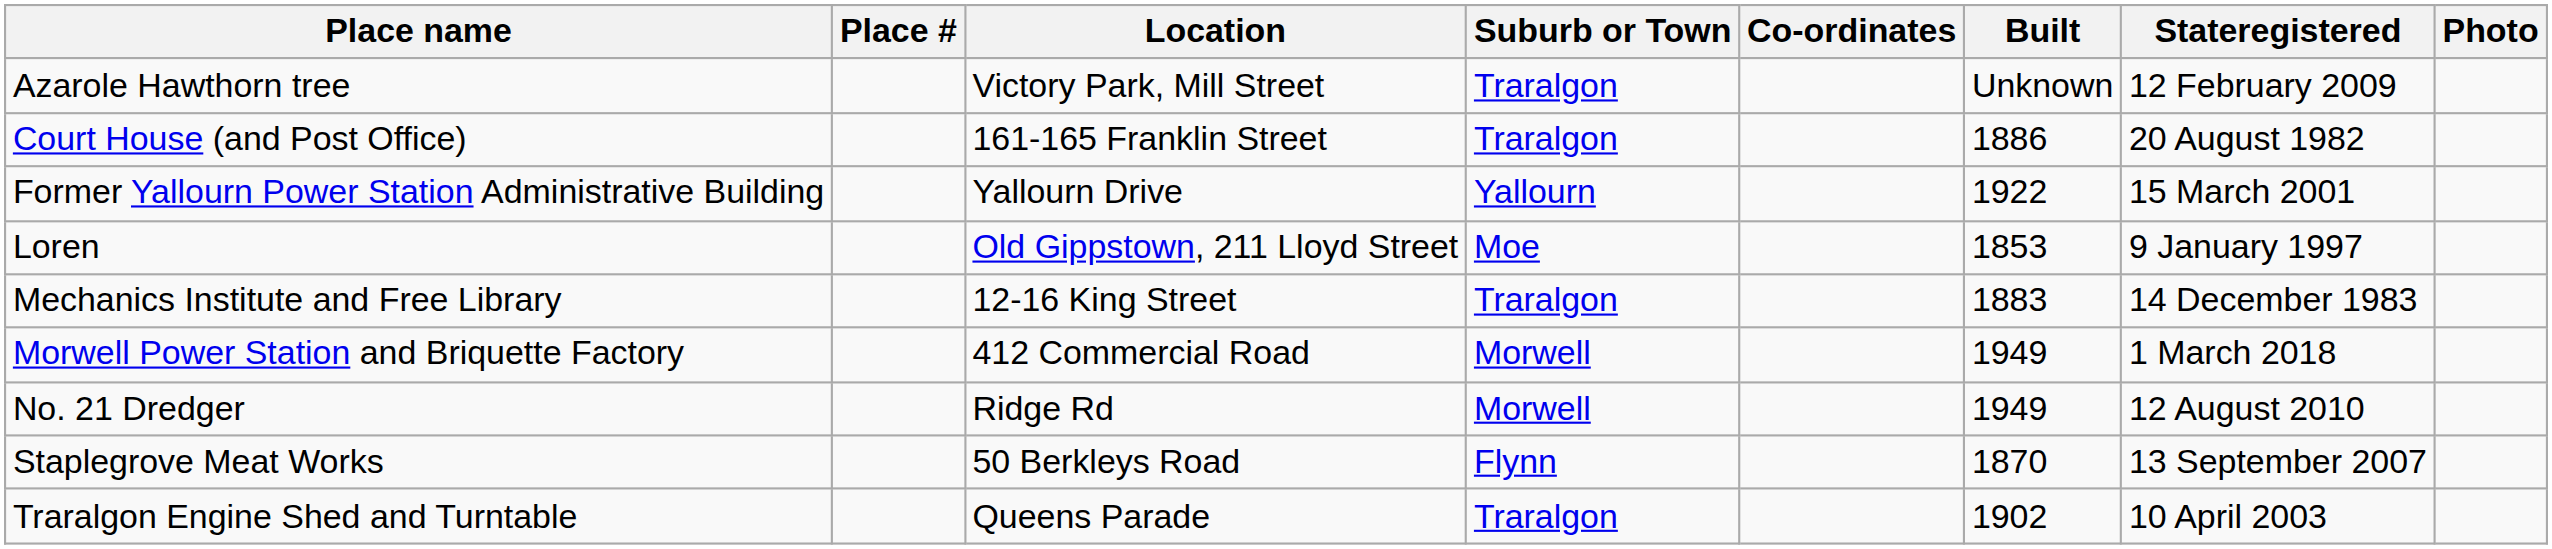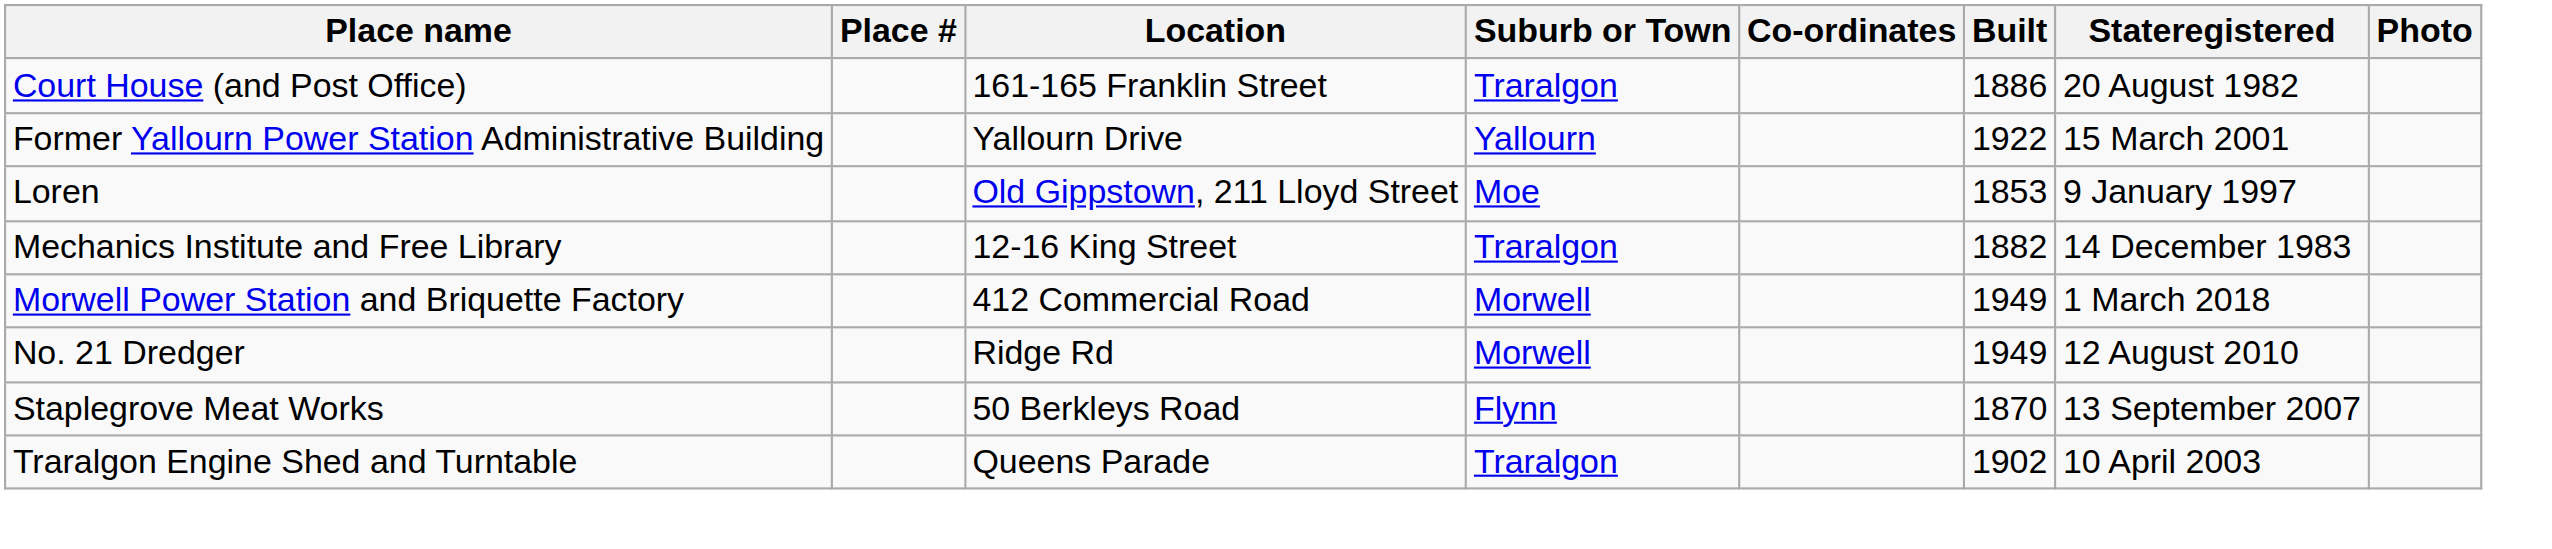 <table class="wikitable sortable">
 <tr>
 <th>Place name</th>
 <th>Place #</th>
 <th>Location</th>
 <th>Suburb or Town</th>
 <th>Co-ordinates</th>
 <th>Built</th>
 <th>Stateregistered</th>
 <th class="unsortable">Photo</th>
-</tr>
-<tr>
-<td>Azarole Hawthorn tree</td>
-<td></td>
-<td>Victory Park, Mill Street</td>
-<td><a href='#'>Traralgon</a></td>
-<td></td>
-<td>Unknown</td>
-<td>12 February 2009</td>
-<td></td>
 </tr>
 <tr>
 <td><a href='#'>Court House</a> (and Post Office)</td>
 <td></td>
 <td>161-165 Franklin Street</td>
 <td><a href='#'>Traralgon</a></td>
 <td></td>
 <td>1886</td>
 <td>20 August 1982</td>
 <td></td>
 </tr>
 <tr>
 <td>Former <a href='#'>Yallourn Power Station</a> Administrative Building</td>
 <td></td>
 <td>Yallourn Drive</td>
 <td><a href='#'>Yallourn</a></td>
 <td></td>
 <td>1922</td>
 <td>15 March 2001</td>
 <td></td>
 </tr>
 <tr>
 <td>Loren</td>
 <td></td>
 <td><a href='#'>Old Gippstown</a>, 211 Lloyd Street</td>
 <td><a href='#'>Moe</a></td>
 <td></td>
 <td>1853</td>
 <td>9 January 1997</td>
 <td></td>
 </tr>
 <tr>
 <td>Mechanics Institute and Free Library</td>
 <td></td>
 <td>12-16 King Street</td>
 <td><a href='#'>Traralgon</a></td>
 <td></td>
-<td>1883</td>
+<td>1882</td>
 <td>14 December 1983</td>
 <td></td>
 </tr>
 <tr>
 <td><a href='#'>Morwell Power Station</a> and Briquette Factory</td>
 <td></td>
 <td>412 Commercial Road</td>
 <td><a href='#'>Morwell</a></td>
 <td></td>
 <td>1949</td>
 <td>1 March 2018</td>
 <td></td>
 </tr>
 <tr>
 <td>No. 21 Dredger</td>
 <td></td>
 <td>Ridge Rd</td>
 <td><a href='#'>Morwell</a></td>
 <td></td>
 <td>1949</td>
 <td>12 August 2010</td>
 <td></td>
 </tr>
 <tr>
 <td>Staplegrove Meat Works</td>
 <td></td>
 <td>50 Berkleys Road</td>
 <td><a href='#'>Flynn</a></td>
 <td></td>
 <td>1870</td>
 <td>13 September 2007</td>
 <td></td>
 </tr>
 <tr>
 <td>Traralgon Engine Shed and Turntable</td>
 <td></td>
 <td>Queens Parade</td>
 <td><a href='#'>Traralgon</a></td>
 <td></td>
 <td>1902</td>
 <td>10 April 2003</td>
 <td></td>
 </tr>
 </table>
